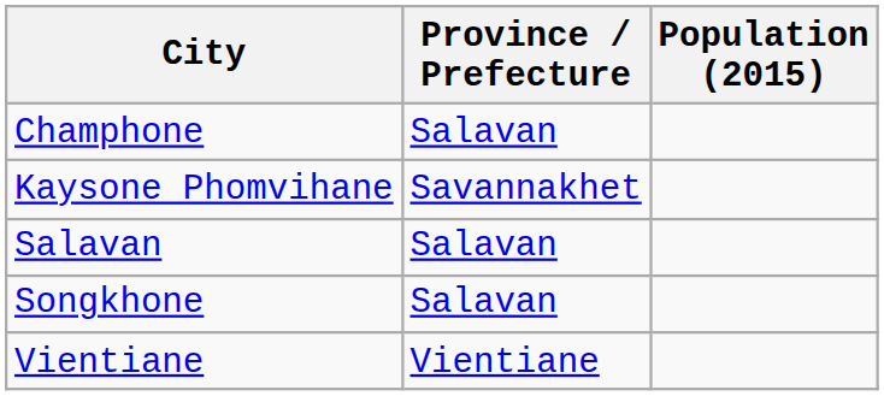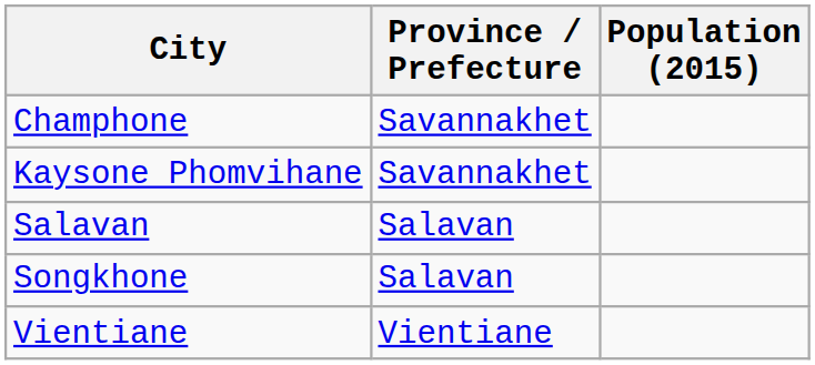 <table class="wikitable sortable sticky-header col3right">
 <tr>
 <th>City</th>
 <th>Province /<br>Prefecture</th>
 <th>Population<br>(2015)</th>
 </tr>
 <tr>
 <td><a href='#'>Champhone</a></td>
-<td><a href='#'>Salavan</a></td>
+<td><a href='#'>Savannakhet</a></td>
 <td></td>
 </tr>
 <tr>
 <td><a href='#'>Kaysone Phomvihane</a></td>
 <td><a href='#'>Savannakhet</a></td>
 <td></td>
 </tr>
 <tr>
 <td><a href='#'>Salavan</a></td>
 <td><a href='#'>Salavan</a></td>
 <td></td>
 </tr>
 <tr>
 <td><a href='#'>Songkhone</a></td>
 <td><a href='#'>Salavan</a></td>
 <td></td>
 </tr>
 <tr>
 <td><a href='#'>Vientiane</a></td>
 <td><a href='#'>Vientiane</a></td>
 <td></td>
 </tr>
 </table>
